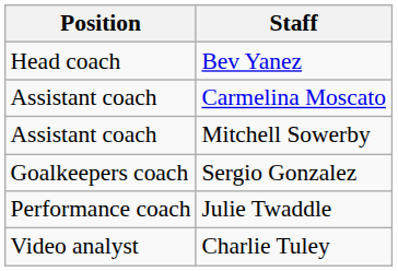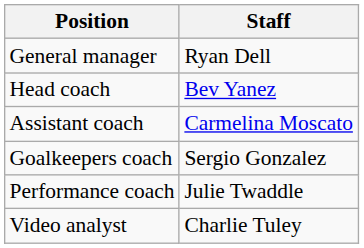 <table class="wikitable sortable">
 <tr>
 <th scope="col">Position</th>
 <th scope="col">Staff</th>
+</tr>
+<tr>
+<td>General manager</td>
+<td>Ryan Dell</td>
 </tr>
 <tr>
 <td>Head coach</td>
 <td><a href='#'>Bev Yanez</a></td>
 </tr>
 <tr>
 <td>Assistant coach</td>
 <td><a href='#'>Carmelina Moscato</a></td>
-</tr>
-<tr>
-<td>Assistant coach</td>
-<td>Mitchell Sowerby</td>
 </tr>
 <tr>
 <td>Goalkeepers coach</td>
 <td>Sergio Gonzalez</td>
 </tr>
 <tr>
 <td>Performance coach</td>
 <td>Julie Twaddle</td>
 </tr>
 <tr>
 <td>Video analyst</td>
 <td>Charlie Tuley</td>
 </tr>
 </table>
